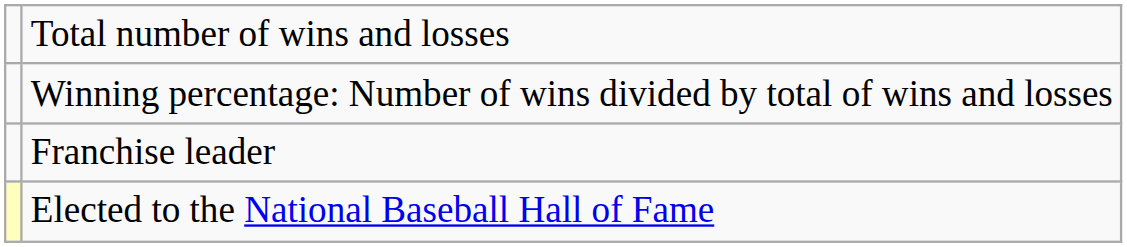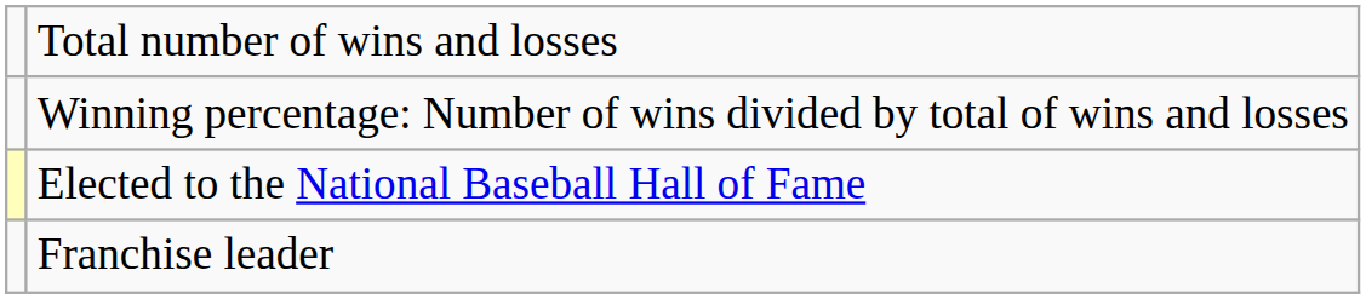 <table class="wikitable">
 <tr>
 <td></td>
 <td>Total number of wins and losses</td>
 </tr>
 <tr>
 <td></td>
 <td>Winning percentage: Number of wins divided by total of wins and losses</td>
 </tr>
 <tr>
+<td bgcolor="#ffffbb"></td>
+<td>Elected to the <a href='#'>National Baseball Hall of Fame</a></td>
+</tr>
+<tr>
 <td></td>
 <td>Franchise leader</td>
 </tr>
-<tr>
-<td bgcolor="#ffffbb"></td>
-<td>Elected to the <a href='#'>National Baseball Hall of Fame</a></td>
-</tr>
 </table>
